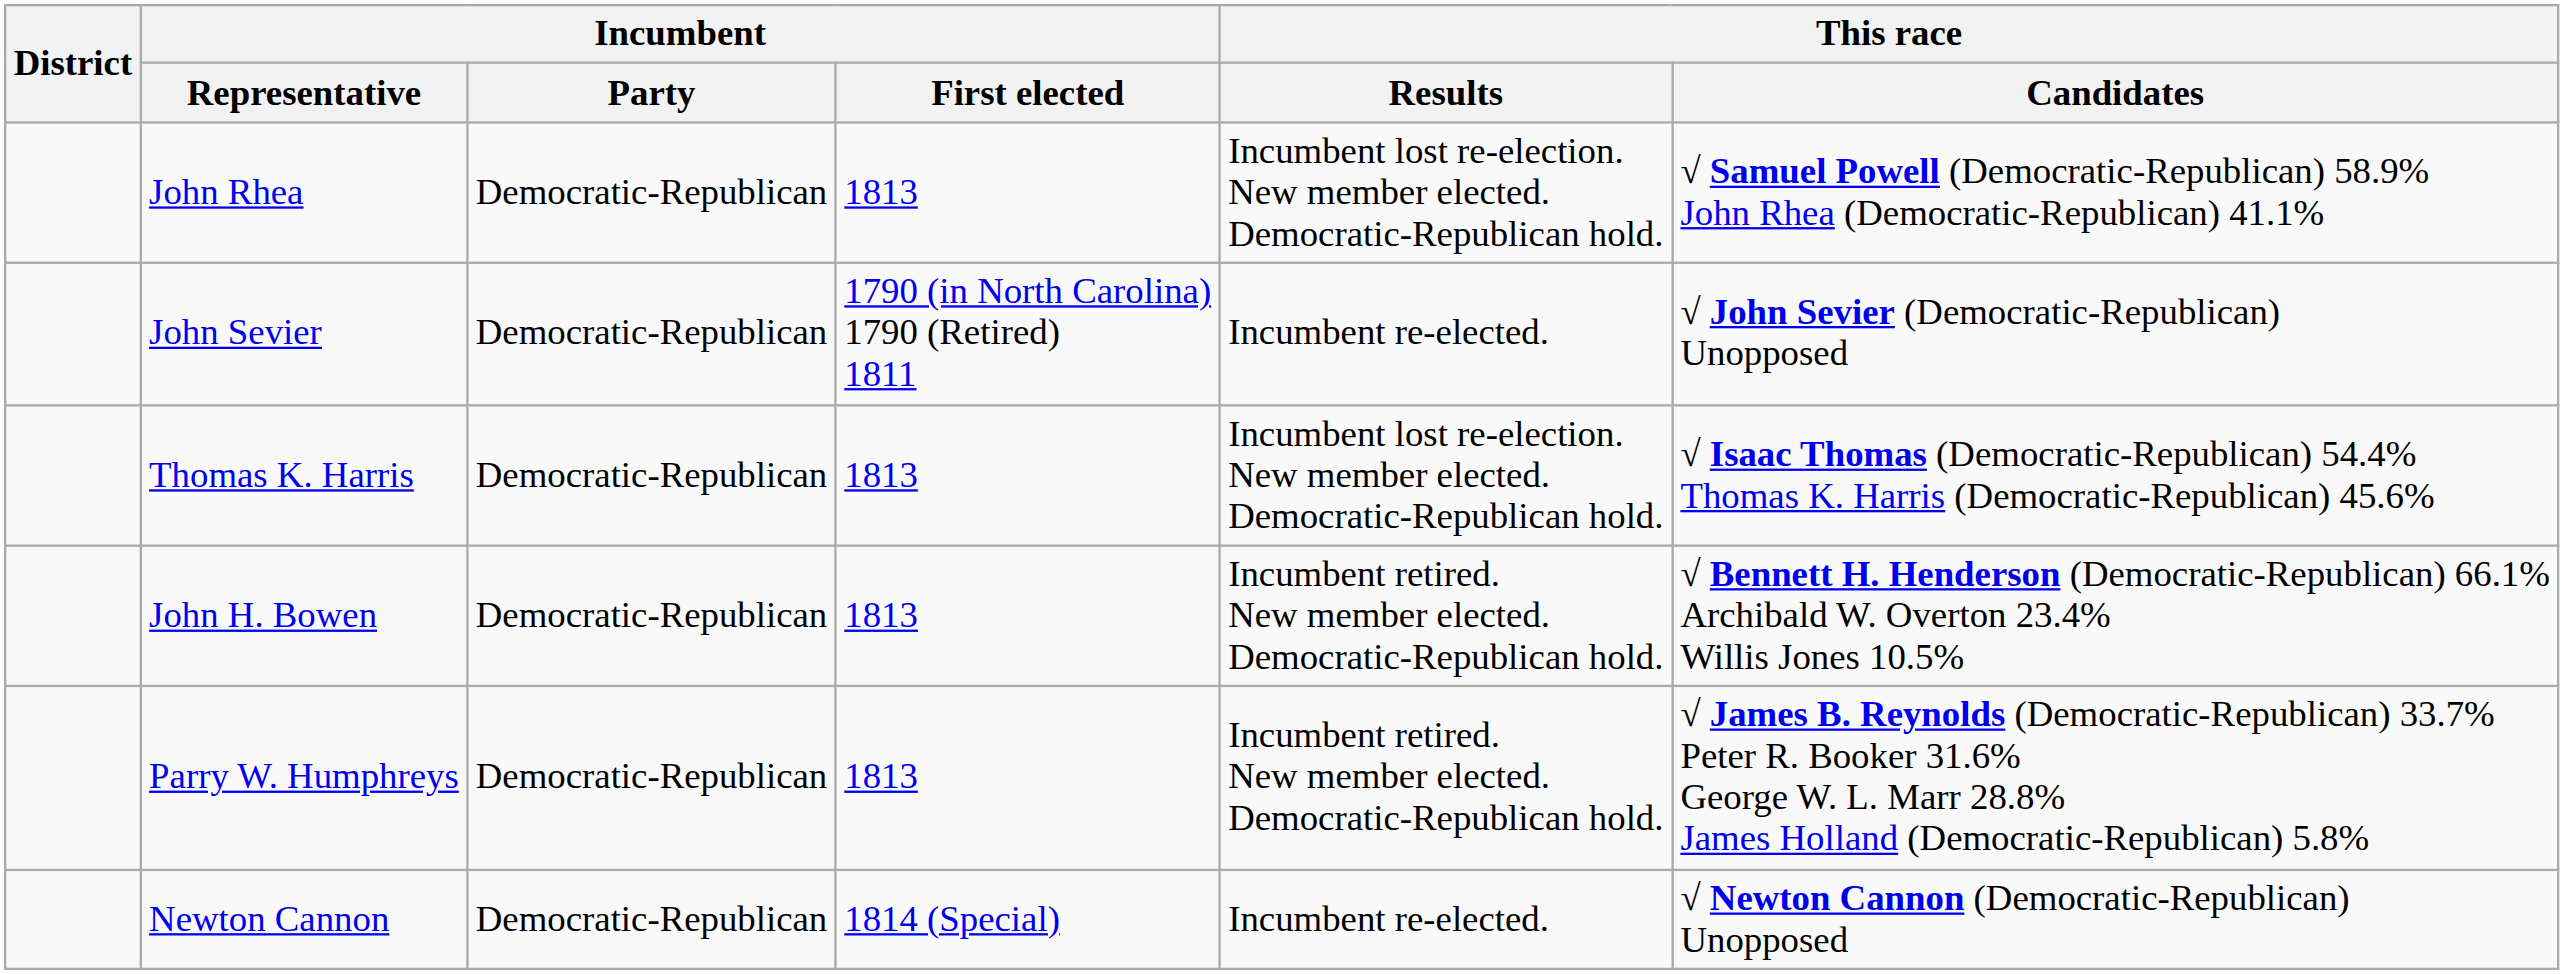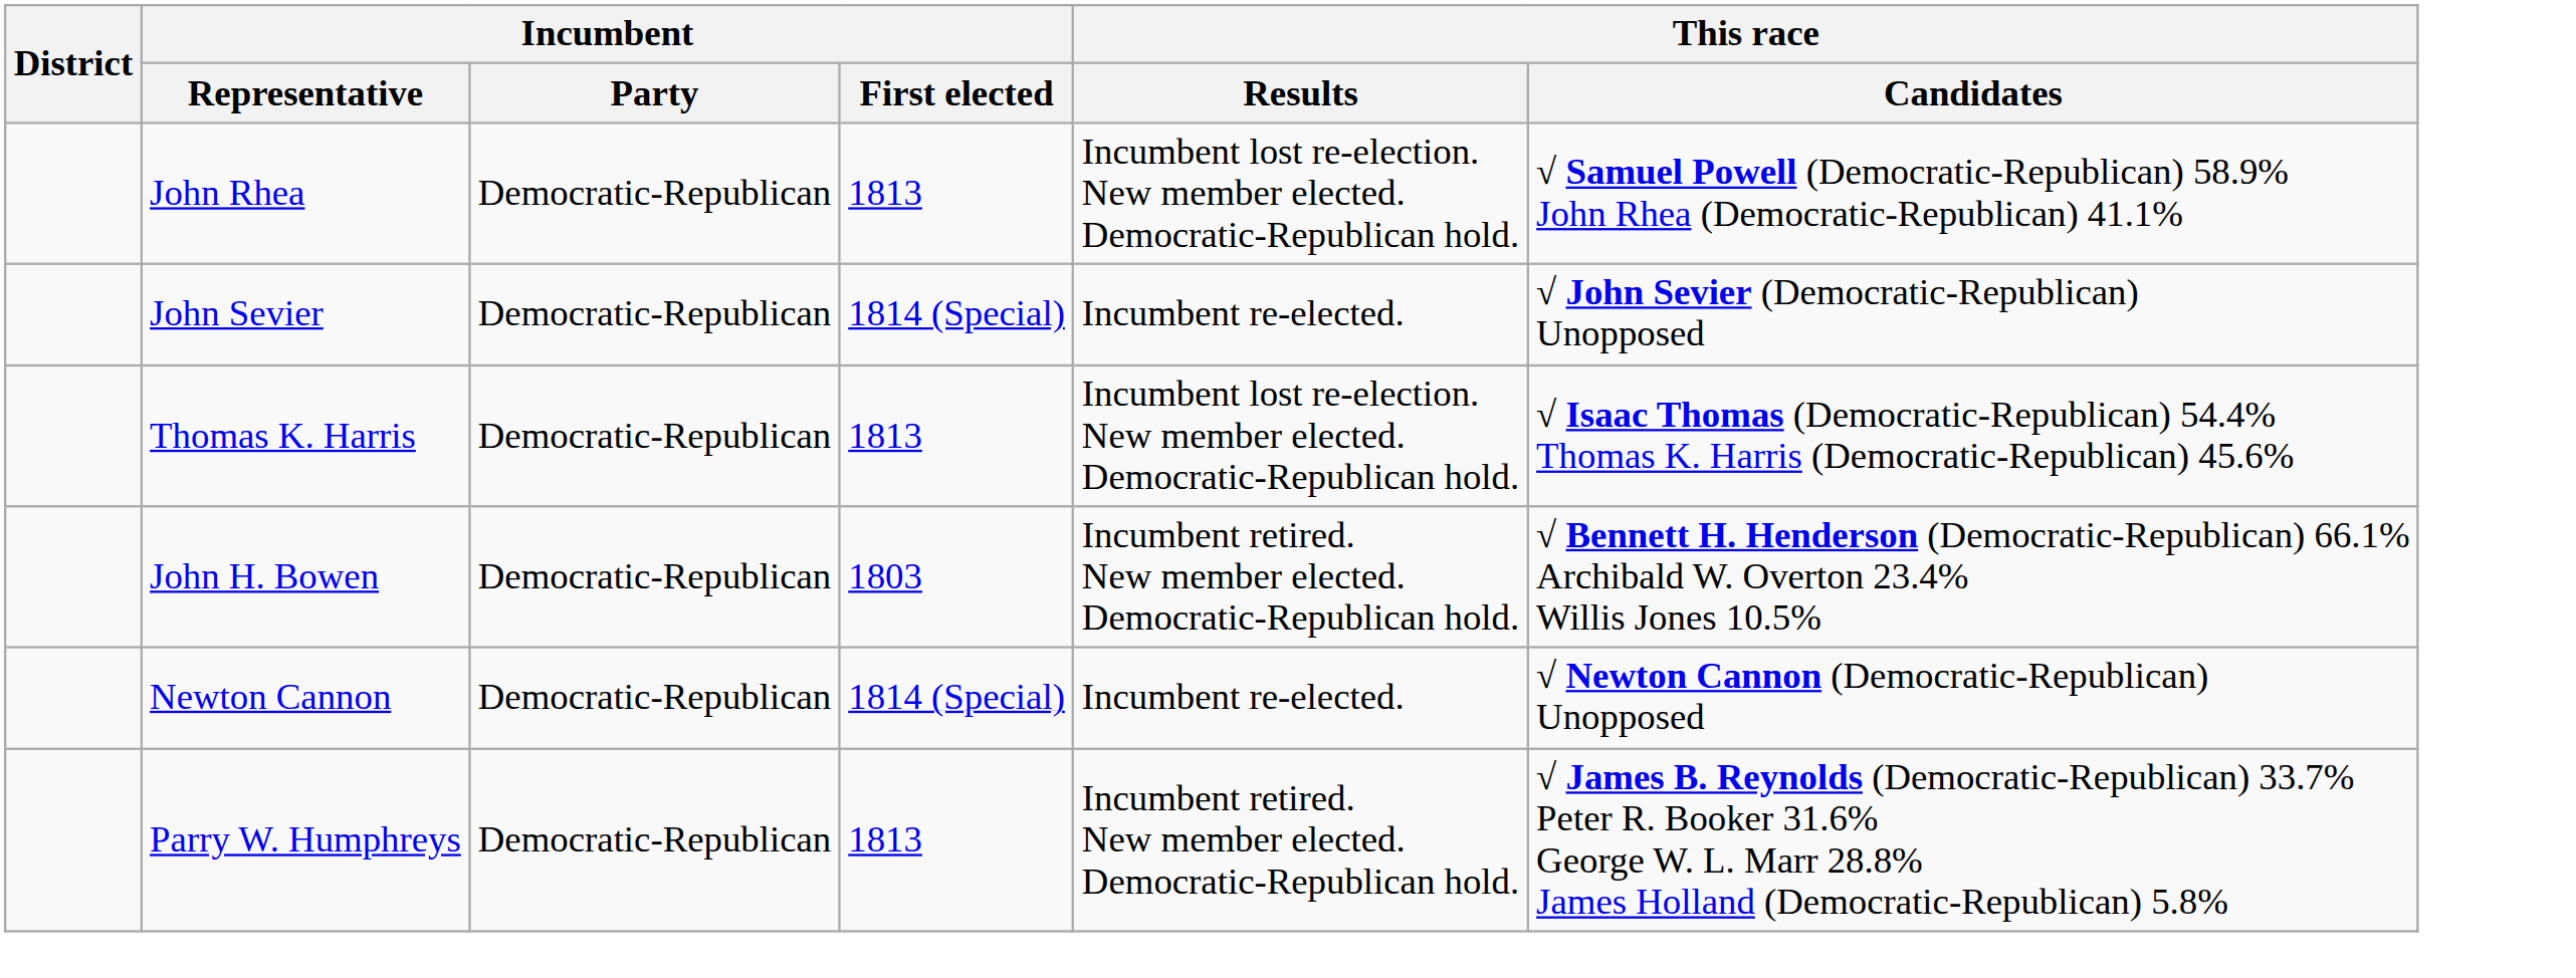 <table class=wikitable>
 <tr>
 <th rowspan=2>District</th>
 <th colspan=3>Incumbent</th>
 <th colspan=2>This race</th>
 </tr>
 <tr>
 <th>Representative</th>
 <th>Party</th>
 <th>First elected</th>
 <th>Results</th>
 <th>Candidates</th>
 </tr>
 <tr>
 <td></td>
 <td><a href='#'>John Rhea</a></td>
 <td>Democratic-Republican</td>
 <td><a href='#'>1813</a></td>
 <td>Incumbent lost re-election.<br>New member elected.<br>Democratic-Republican hold.</td>
 <td nowrap><strong>√ <a href='#'>Samuel Powell</a></strong> (Democratic-Republican) 58.9%<br><a href='#'>John Rhea</a> (Democratic-Republican) 41.1%</td>
 </tr>
 <tr>
 <td></td>
 <td><a href='#'>John Sevier</a></td>
 <td>Democratic-Republican</td>
-<td><a href='#'>1790 (in North Carolina)</a><br>1790 (Retired)<br><a href='#'>1811</a></td>
+<td><a href='#'>1814 (Special)</a></td>
 <td>Incumbent re-elected.</td>
 <td nowrap><strong>√ <a href='#'>John Sevier</a></strong> (Democratic-Republican)<br>Unopposed</td>
 </tr>
 <tr>
 <td></td>
 <td><a href='#'>Thomas K. Harris</a></td>
 <td>Democratic-Republican</td>
 <td><a href='#'>1813</a></td>
 <td>Incumbent lost re-election.<br>New member elected.<br>Democratic-Republican hold.</td>
 <td nowrap><strong>√ <a href='#'>Isaac Thomas</a></strong> (Democratic-Republican) 54.4%<br><a href='#'>Thomas K. Harris</a> (Democratic-Republican) 45.6%</td>
 </tr>
 <tr>
 <td></td>
 <td><a href='#'>John H. Bowen</a></td>
 <td>Democratic-Republican</td>
-<td><a href='#'>1813</a></td>
+<td><a href='#'>1803</a></td>
 <td>Incumbent retired.<br>New member elected.<br>Democratic-Republican hold.</td>
 <td nowrap><strong>√ <a href='#'>Bennett H. Henderson</a></strong> (Democratic-Republican) 66.1%<br>Archibald W. Overton 23.4%<br>Willis Jones 10.5%</td>
+</tr>
+<tr>
+<td></td>
+<td><a href='#'>Newton Cannon</a></td>
+<td>Democratic-Republican</td>
+<td><a href='#'>1814 (Special)</a></td>
+<td>Incumbent re-elected.</td>
+<td nowrap><strong>√ <a href='#'>Newton Cannon</a></strong> (Democratic-Republican)<br>Unopposed</td>
 </tr>
 <tr>
 <td></td>
 <td><a href='#'>Parry W. Humphreys</a></td>
 <td>Democratic-Republican</td>
 <td><a href='#'>1813</a></td>
 <td>Incumbent retired.<br>New member elected.<br>Democratic-Republican hold.</td>
 <td nowrap><strong>√ <a href='#'>James B. Reynolds</a></strong> (Democratic-Republican) 33.7%<br>Peter R. Booker 31.6%<br>George W. L. Marr 28.8%<br><a href='#'>James Holland</a> (Democratic-Republican) 5.8%</td>
 </tr>
-<tr>
-<td></td>
-<td><a href='#'>Newton Cannon</a></td>
-<td>Democratic-Republican</td>
-<td><a href='#'>1814 (Special)</a></td>
-<td>Incumbent re-elected.</td>
-<td nowrap><strong>√ <a href='#'>Newton Cannon</a></strong> (Democratic-Republican)<br>Unopposed</td>
-</tr>
 </table>
